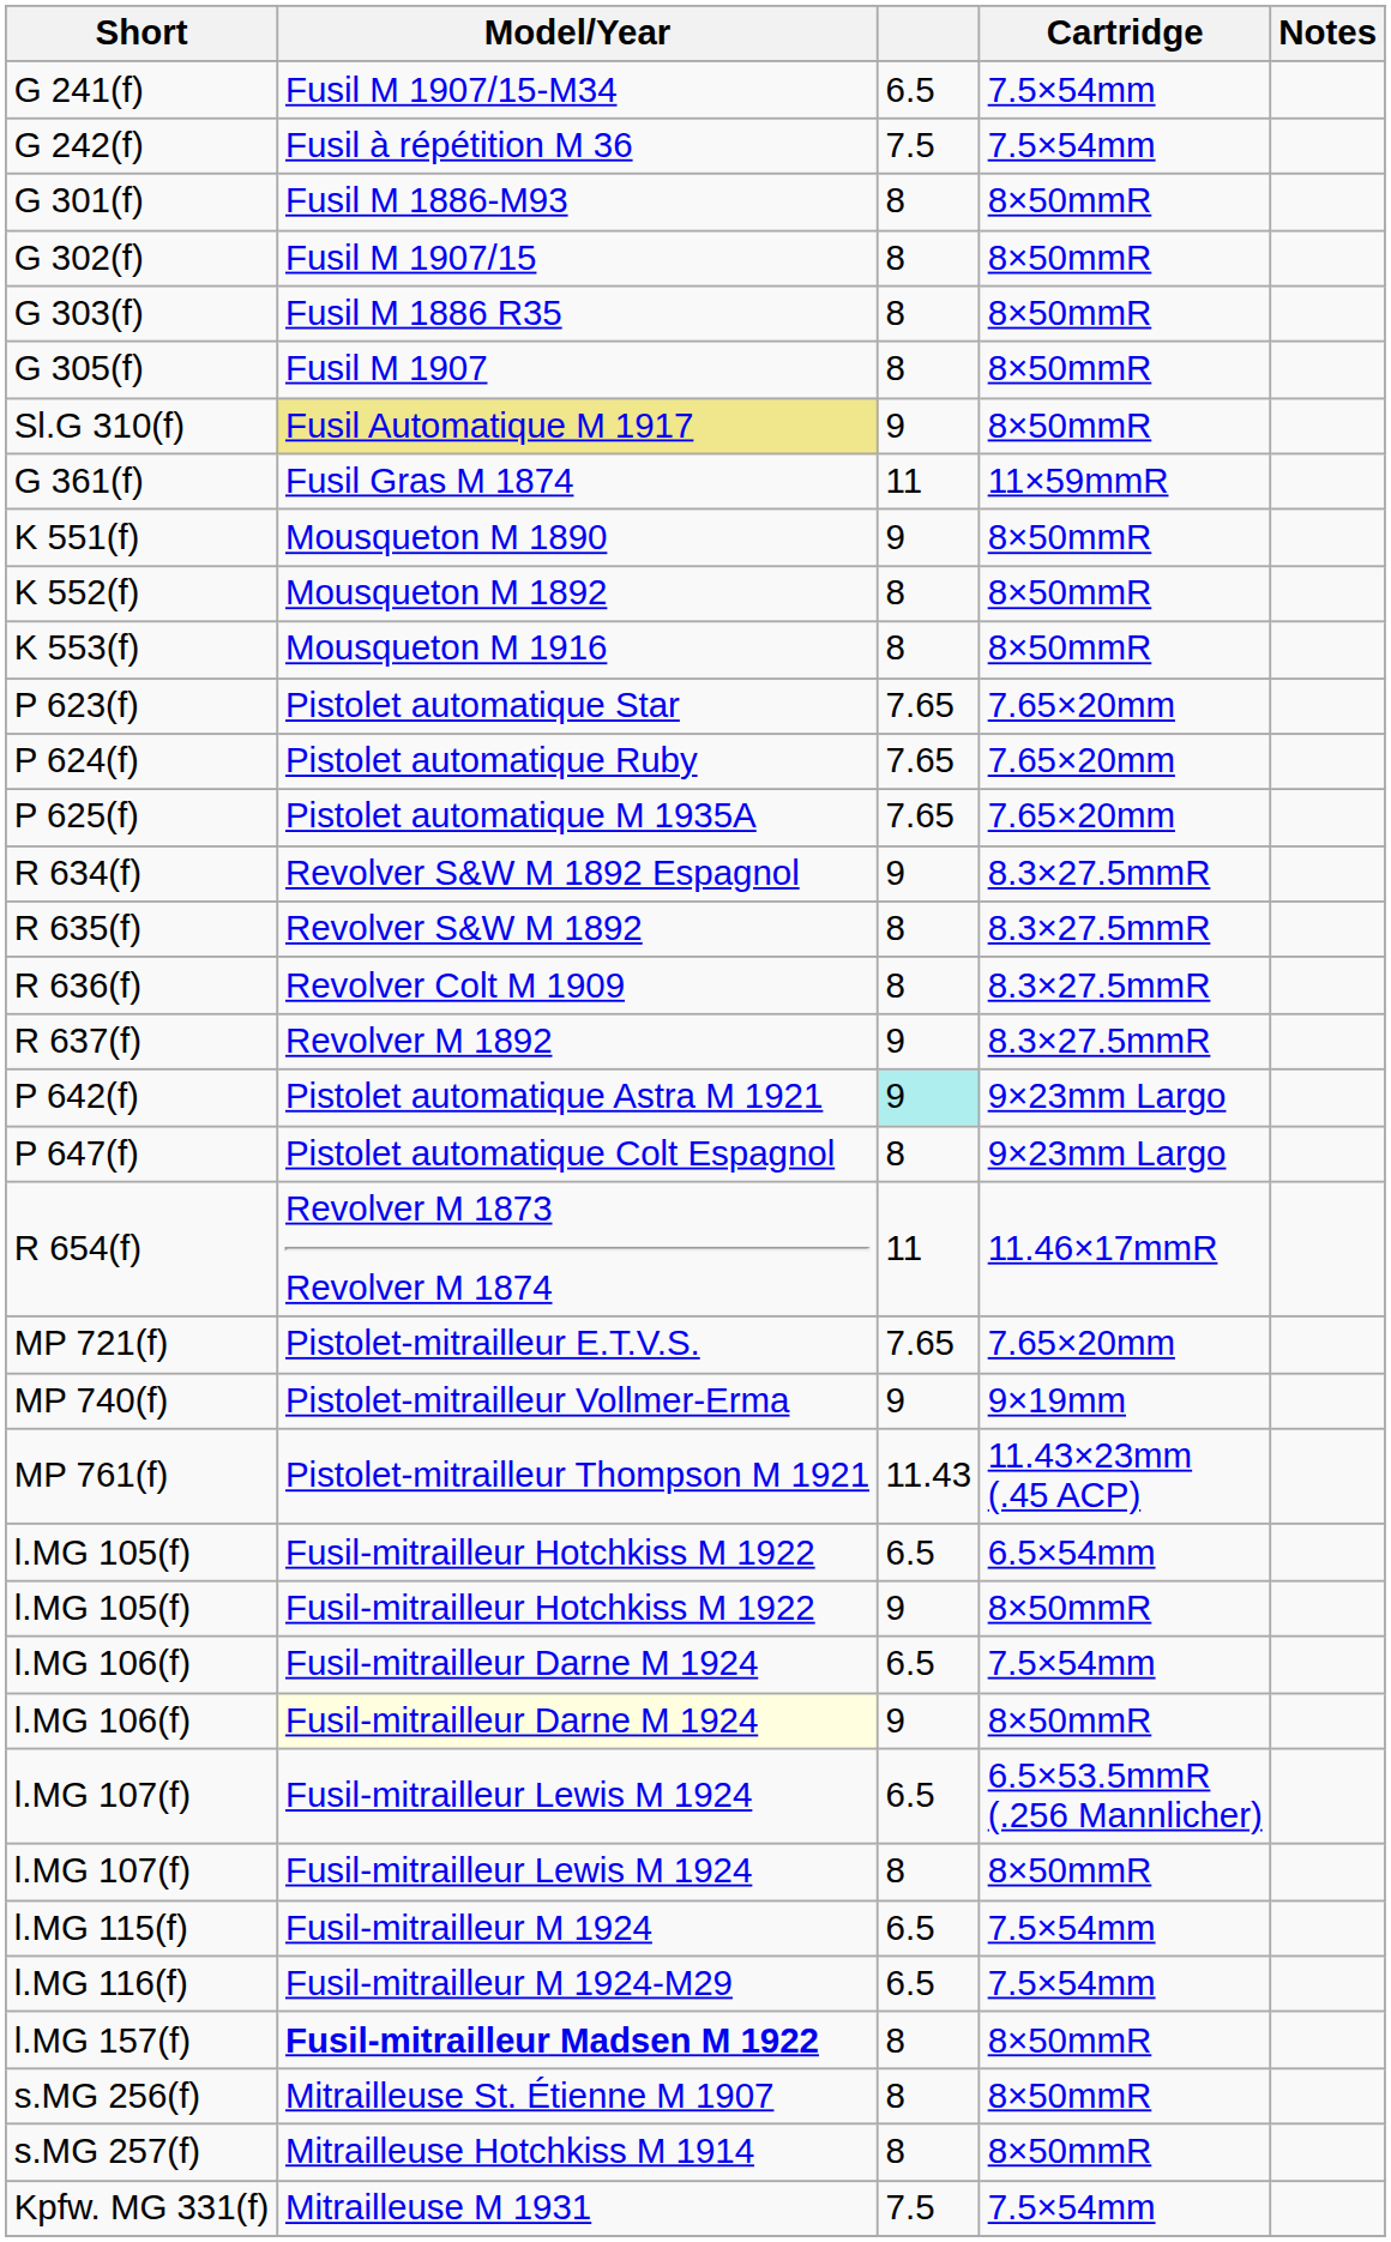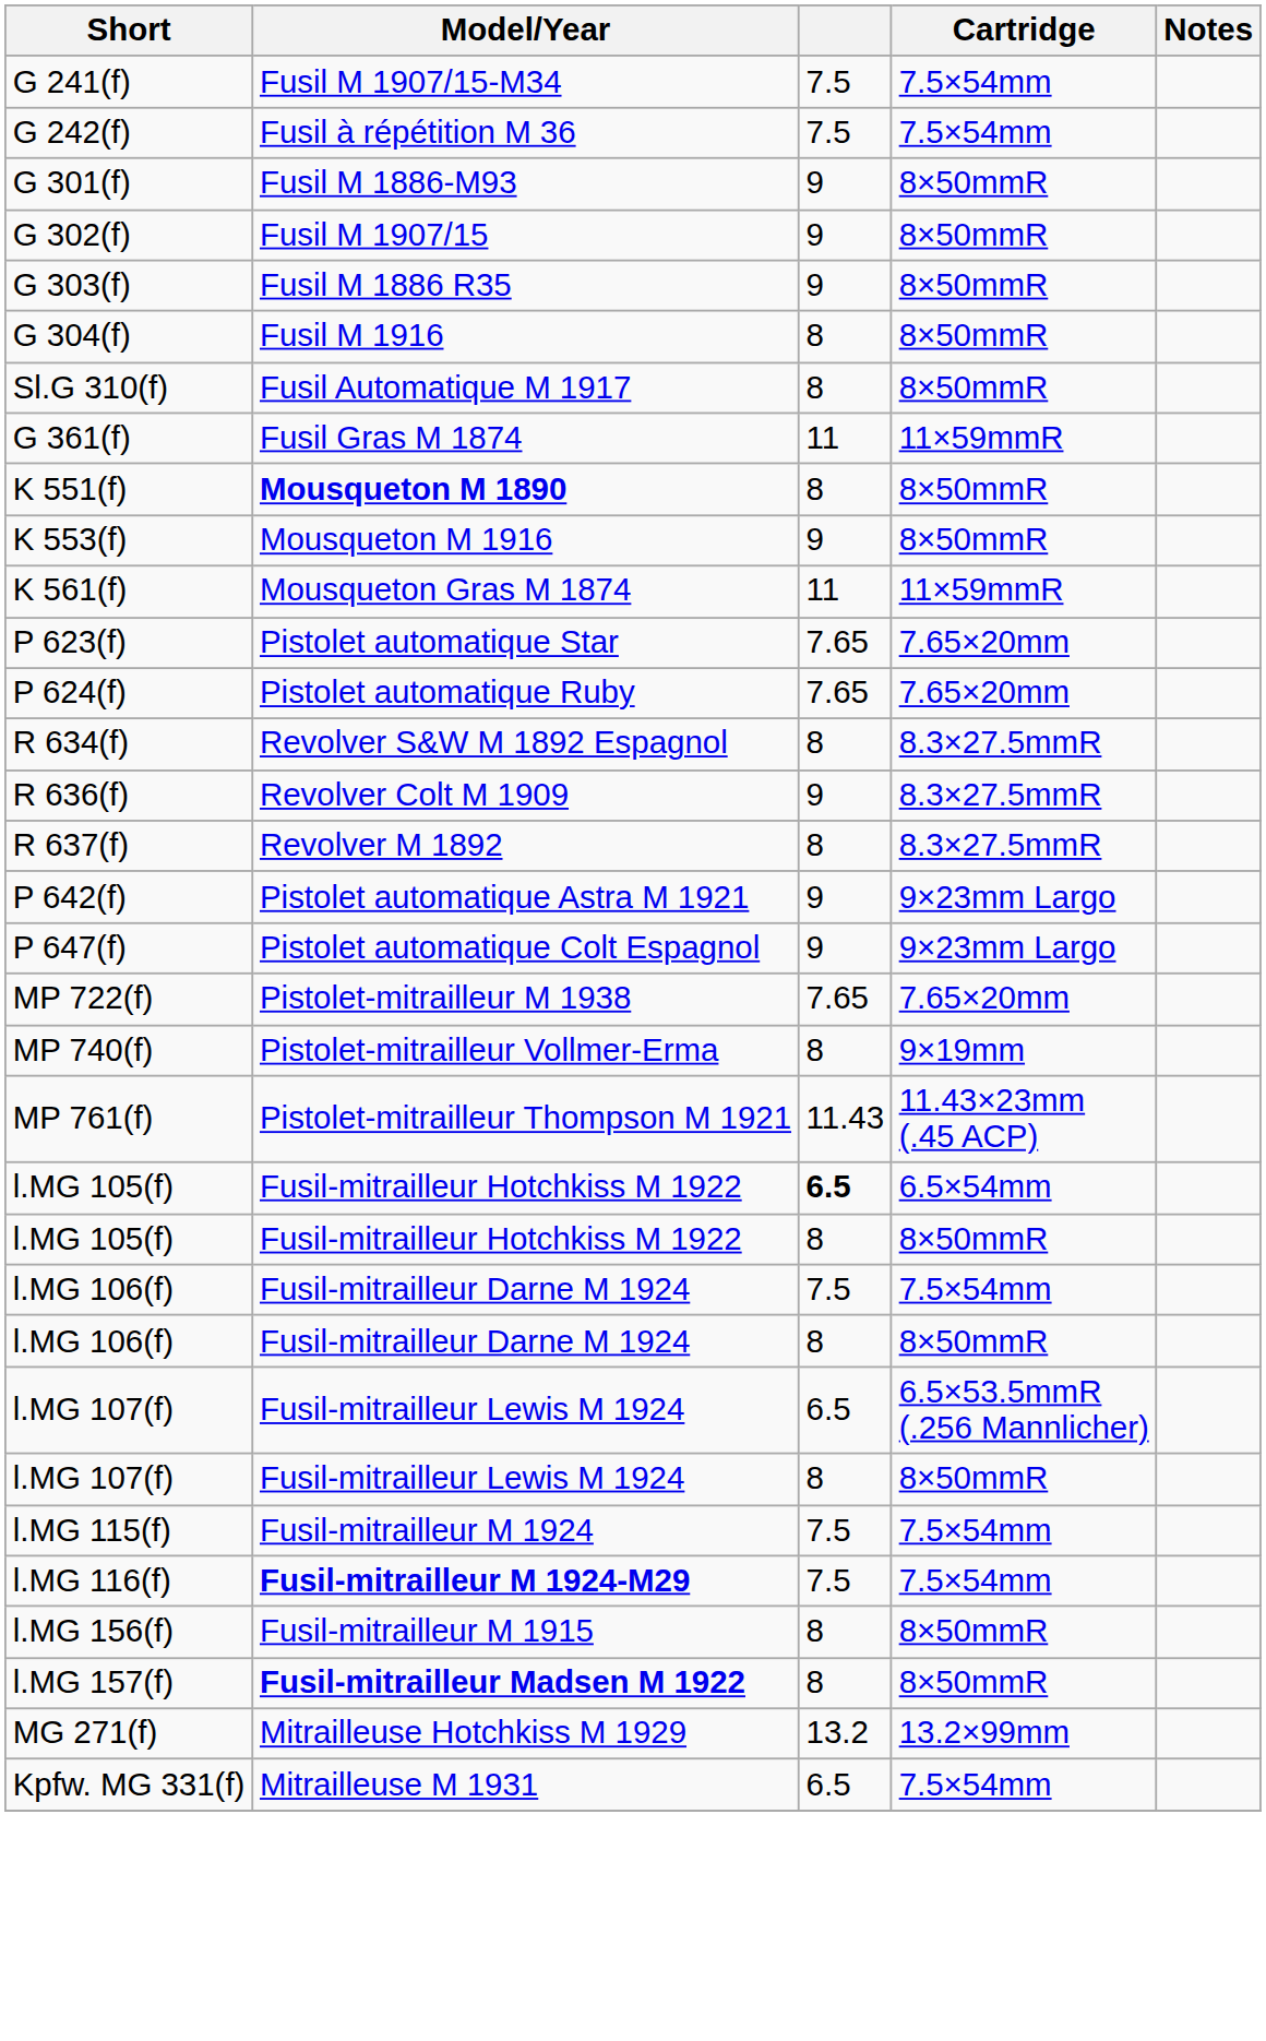 <table border="1" class="wikitable sortable">
 <tr>
 <th>Short<br></th>
 <th>Model/Year</th>
 <th><br></th>
 <th>Cartridge</th>
 <th>Notes</th>
 </tr>
 <tr>
 <td>G 241(f)</td>
 <td><a href='#'>Fusil M 1907/15-M34</a></td>
-<td>6.5</td>
+<td>7.5</td>
 <td><a href='#'>7.5×54mm</a></td>
 <td></td>
 </tr>
 <tr>
 <td>G 242(f)</td>
 <td><a href='#'>Fusil à répétition M 36</a></td>
 <td>7.5</td>
 <td><a href='#'>7.5×54mm</a></td>
 <td></td>
 </tr>
 <tr>
 <td>G 301(f)</td>
 <td><a href='#'>Fusil M 1886-M93</a></td>
-<td>8</td>
+<td>9</td>
 <td><a href='#'>8×50mmR</a></td>
 <td></td>
 </tr>
 <tr>
 <td>G 302(f)</td>
 <td><a href='#'>Fusil M 1907/15</a></td>
-<td>8</td>
+<td>9</td>
 <td><a href='#'>8×50mmR</a></td>
 <td></td>
 </tr>
 <tr>
 <td>G 303(f)</td>
 <td><a href='#'>Fusil M 1886 R35</a></td>
-<td>8</td>
+<td>9</td>
 <td><a href='#'>8×50mmR</a></td>
 <td></td>
 </tr>
 <tr>
-<td>G 305(f)</td>
-<td><a href='#'>Fusil M 1907</a></td>
+<td>G 304(f)</td>
+<td><a href='#'>Fusil  M 1916</a></td>
 <td>8</td>
 <td><a href='#'>8×50mmR</a></td>
 <td></td>
 </tr>
 <tr>
 <td>Sl.G 310(f)</td>
-<td style="background: khaki;"><a href='#'>Fusil Automatique M 1917</a></td>
-<td>9</td>
+<td><a href='#'>Fusil Automatique M 1917</a></td>
+<td>8</td>
 <td><a href='#'>8×50mmR</a></td>
 <td></td>
 </tr>
 <tr>
 <td>G 361(f)</td>
 <td><a href='#'>Fusil Gras M 1874</a></td>
 <td>11</td>
 <td><a href='#'>11×59mmR</a></td>
 <td></td>
 </tr>
 <tr>
 <td>K 551(f)</td>
-<td><a href='#'>Mousqueton M 1890</a></td>
-<td>9</td>
-<td><a href='#'>8×50mmR</a></td>
-<td></td>
-</tr>
-<tr>
-<td>K 552(f)</td>
-<td><a href='#'>Mousqueton M 1892</a></td>
+<td><strong><a href='#'>Mousqueton M 1890</a></strong></td>
 <td>8</td>
 <td><a href='#'>8×50mmR</a></td>
 <td></td>
 </tr>
 <tr>
 <td>K 553(f)</td>
 <td><a href='#'>Mousqueton M 1916</a></td>
-<td>8</td>
+<td>9</td>
 <td><a href='#'>8×50mmR</a></td>
+<td></td>
+</tr>
+<tr>
+<td>K 561(f)</td>
+<td><a href='#'>Mousqueton Gras M 1874</a></td>
+<td>11</td>
+<td><a href='#'>11×59mmR</a></td>
 <td></td>
 </tr>
 <tr>
 <td>P 623(f)</td>
 <td><a href='#'>Pistolet automatique Star</a></td>
 <td>7.65</td>
 <td><a href='#'>7.65×20mm</a></td>
 <td></td>
 </tr>
 <tr>
 <td>P 624(f)</td>
 <td><a href='#'>Pistolet automatique Ruby</a></td>
 <td>7.65</td>
 <td><a href='#'>7.65×20mm</a></td>
 <td></td>
 </tr>
 <tr>
-<td>P 625(f)</td>
-<td><a href='#'>Pistolet automatique M 1935A</a></td>
-<td>7.65</td>
-<td><a href='#'>7.65×20mm</a></td>
-<td></td>
-</tr>
-<tr>
 <td>R 634(f)</td>
 <td><a href='#'>Revolver S&W M 1892 Espagnol</a></td>
-<td>9</td>
-<td><a href='#'>8.3×27.5mmR</a></td>
-<td></td>
-</tr>
-<tr>
-<td>R 635(f)</td>
-<td><a href='#'>Revolver S&W M 1892</a></td>
 <td>8</td>
 <td><a href='#'>8.3×27.5mmR</a></td>
 <td></td>
 </tr>
 <tr>
 <td>R 636(f)</td>
 <td><a href='#'>Revolver Colt M 1909</a></td>
-<td>8</td>
+<td>9</td>
 <td><a href='#'>8.3×27.5mmR</a></td>
 <td></td>
 </tr>
 <tr>
 <td>R 637(f)</td>
 <td><a href='#'>Revolver M 1892</a></td>
-<td>9</td>
+<td>8</td>
 <td><a href='#'>8.3×27.5mmR</a></td>
 <td></td>
 </tr>
 <tr>
 <td>P 642(f)</td>
 <td><a href='#'>Pistolet automatique Astra M 1921</a></td>
-<td style="background: paleturquoise;">9</td>
+<td>9</td>
 <td><a href='#'>9×23mm Largo</a></td>
 <td></td>
 </tr>
 <tr>
 <td>P 647(f)</td>
 <td><a href='#'>Pistolet automatique Colt Espagnol</a></td>
-<td>8</td>
+<td>9</td>
 <td><a href='#'>9×23mm Largo</a></td>
 <td></td>
 </tr>
 <tr>
-<td>R 654(f)</td>
-<td><a href='#'>Revolver M 1873</a><hr><a href='#'>Revolver M 1874</a></td>
-<td>11</td>
-<td><a href='#'>11.46×17mmR</a></td>
-<td></td>
-</tr>
-<tr>
-<td>MP 721(f)</td>
-<td><a href='#'>Pistolet-mitrailleur E.T.V.S.</a></td>
+<td>MP 722(f)</td>
+<td><a href='#'>Pistolet-mitrailleur M 1938</a></td>
 <td>7.65</td>
 <td><a href='#'>7.65×20mm</a></td>
 <td></td>
 </tr>
 <tr>
 <td>MP 740(f)</td>
 <td><a href='#'>Pistolet-mitrailleur Vollmer-Erma</a></td>
-<td>9</td>
+<td>8</td>
 <td><a href='#'>9×19mm</a></td>
 <td></td>
 </tr>
 <tr>
 <td>MP 761(f)</td>
 <td><a href='#'>Pistolet-mitrailleur Thompson M 1921</a></td>
 <td>11.43</td>
 <td><a href='#'>11.43×23mm<br>(.45 ACP)</a></td>
 <td></td>
 </tr>
 <tr>
 <td>l.MG 105(f)</td>
 <td><a href='#'>Fusil-mitrailleur Hotchkiss M 1922</a></td>
-<td>6.5</td>
+<td><strong>6.5</strong></td>
 <td><a href='#'>6.5×54mm</a></td>
 <td></td>
 </tr>
 <tr>
 <td>l.MG 105(f)</td>
 <td><a href='#'>Fusil-mitrailleur Hotchkiss M 1922</a></td>
-<td>9</td>
+<td>8</td>
 <td><a href='#'>8×50mmR</a></td>
 <td></td>
 </tr>
 <tr>
 <td>l.MG 106(f)</td>
 <td><a href='#'>Fusil-mitrailleur Darne M 1924</a></td>
-<td>6.5</td>
+<td>7.5</td>
 <td><a href='#'>7.5×54mm</a></td>
 <td></td>
 </tr>
 <tr>
 <td>l.MG 106(f)</td>
-<td style="background: lightyellow;"><a href='#'>Fusil-mitrailleur Darne M 1924</a></td>
-<td>9</td>
+<td><a href='#'>Fusil-mitrailleur Darne M 1924</a></td>
+<td>8</td>
 <td><a href='#'>8×50mmR</a></td>
 <td></td>
 </tr>
 <tr>
 <td>l.MG 107(f)</td>
 <td><a href='#'>Fusil-mitrailleur Lewis M 1924</a></td>
 <td>6.5</td>
 <td><a href='#'>6.5×53.5mmR<br>(.256 Mannlicher)</a></td>
 <td></td>
 </tr>
 <tr>
 <td>l.MG 107(f)</td>
 <td><a href='#'>Fusil-mitrailleur Lewis M 1924</a></td>
 <td>8</td>
 <td><a href='#'>8×50mmR</a></td>
 <td></td>
 </tr>
 <tr>
 <td>l.MG 115(f)</td>
 <td><a href='#'>Fusil-mitrailleur M 1924</a></td>
-<td>6.5</td>
+<td>7.5</td>
 <td><a href='#'>7.5×54mm</a></td>
 <td></td>
 </tr>
 <tr>
 <td>l.MG 116(f)</td>
-<td><a href='#'>Fusil-mitrailleur M 1924-M29</a></td>
-<td>6.5</td>
+<td><strong><a href='#'>Fusil-mitrailleur M 1924-M29</a></strong></td>
+<td>7.5</td>
 <td><a href='#'>7.5×54mm</a></td>
+<td></td>
+</tr>
+<tr>
+<td>l.MG 156(f)</td>
+<td><a href='#'>Fusil-mitrailleur M 1915</a></td>
+<td>8</td>
+<td><a href='#'>8×50mmR</a></td>
 <td></td>
 </tr>
 <tr>
 <td>l.MG 157(f)</td>
 <td><strong><a href='#'>Fusil-mitrailleur Madsen M 1922</a></strong></td>
 <td>8</td>
 <td><a href='#'>8×50mmR</a></td>
 <td></td>
 </tr>
 <tr>
-<td>s.MG 256(f)</td>
-<td><a href='#'>Mitrailleuse St. Étienne M 1907</a></td>
-<td>8</td>
-<td><a href='#'>8×50mmR</a></td>
-<td></td>
-</tr>
-<tr>
-<td>s.MG 257(f)</td>
-<td><a href='#'>Mitrailleuse Hotchkiss M 1914</a></td>
-<td>8</td>
-<td><a href='#'>8×50mmR</a></td>
+<td>MG 271(f)</td>
+<td><a href='#'>Mitrailleuse Hotchkiss M 1929</a></td>
+<td>13.2</td>
+<td><a href='#'>13.2×99mm</a></td>
 <td></td>
 </tr>
 <tr>
 <td>Kpfw. MG 331(f)</td>
 <td><a href='#'>Mitrailleuse M 1931</a></td>
-<td>7.5</td>
+<td>6.5</td>
 <td><a href='#'>7.5×54mm</a></td>
 <td></td>
 </tr>
 <tr>
 </tr>
 </table>
